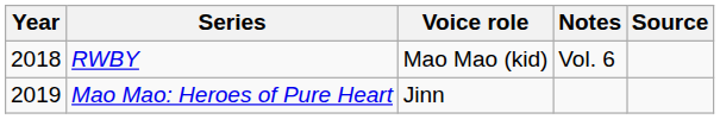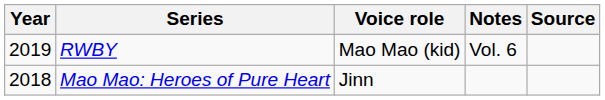 <table class="wikitable sortable plainrowheaders">
 <tr>
 <th>Year</th>
 <th>Series</th>
 <th>Voice role</th>
 <th class="unsortable">Notes</th>
 <th class="unsortable">Source</th>
 </tr>
 <tr>
-<td>2018</td>
+<td>2019</td>
 <td><em><a href='#'>RWBY</a></em></td>
 <td>Mao Mao (kid)</td>
 <td>Vol. 6</td>
 <td></td>
 </tr>
 <tr>
-<td>2019</td>
+<td>2018</td>
 <td><em><a href='#'>Mao Mao: Heroes of Pure Heart</a></em></td>
 <td>Jinn</td>
 <td></td>
 <td></td>
 </tr>
 </table>
